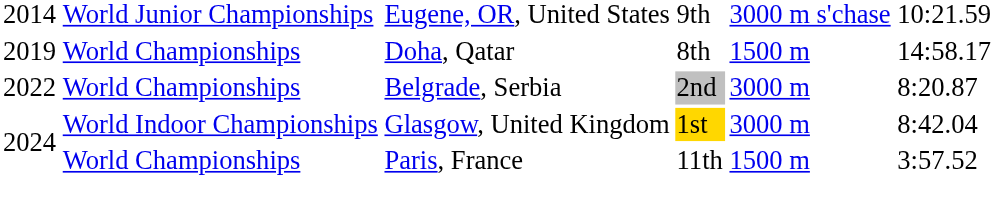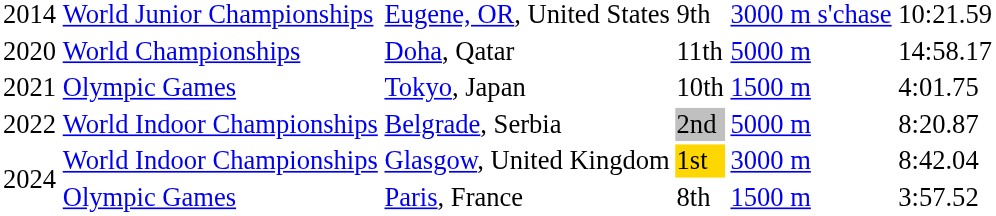 <table>
 <tr>
 <td>2014</td>
 <td><a href='#'>World Junior Championships</a></td>
 <td><a href='#'>Eugene, OR</a>, United States</td>
 <td>9th</td>
 <td><a href='#'>3000 m s'chase</a></td>
 <td>10:21.59</td>
 </tr>
 <tr>
-<td rowspan=1>2019</td>
+<td rowspan=1>2020</td>
 <td><a href='#'>World Championships</a></td>
 <td><a href='#'>Doha</a>, Qatar</td>
-<td>8th</td>
-<td><a href='#'>1500 m</a></td>
+<td>11th</td>
+<td><a href='#'>5000 m</a></td>
 <td>14:58.17</td>
 </tr>
 <tr>
+<td rowspan=1>2021</td>
+<td><a href='#'>Olympic Games</a></td>
+<td><a href='#'>Tokyo</a>, Japan</td>
+<td>10th</td>
+<td><a href='#'>1500 m</a></td>
+<td>4:01.75</td>
+</tr>
+<tr>
 <td>2022</td>
-<td><a href='#'>World Championships</a></td>
+<td><a href='#'>World Indoor Championships</a></td>
 <td><a href='#'>Belgrade</a>, Serbia</td>
 <td bgcolor=silver>2nd</td>
-<td><a href='#'>3000 m</a></td>
+<td><a href='#'>5000 m</a></td>
 <td>8:20.87</td>
 </tr>
 <tr>
 <td rowspan=2>2024</td>
 <td><a href='#'>World Indoor Championships</a></td>
 <td><a href='#'>Glasgow</a>, United Kingdom</td>
 <td bgcolor=gold>1st</td>
 <td><a href='#'>3000 m</a></td>
 <td>8:42.04</td>
 </tr>
 <tr>
-<td><a href='#'>World Championships</a></td>
+<td><a href='#'>Olympic Games</a></td>
 <td><a href='#'>Paris</a>, France</td>
-<td>11th</td>
+<td>8th</td>
 <td><a href='#'>1500 m</a></td>
 <td>3:57.52</td>
 </tr>
 </table>
